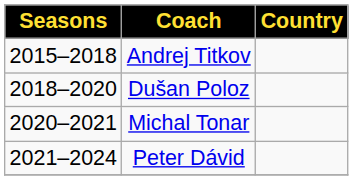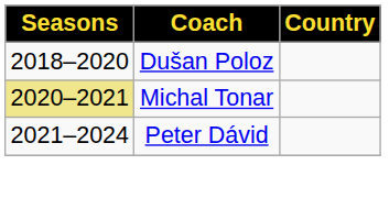 <table class="wikitable" style="text-align: center">
 <tr>
 <th style="color:#FFE033; background:#000000">Seasons</th>
 <th style="color:#FFE033; background:#000000">Coach</th>
 <th style="color:#FFE033; background:#000000">Country</th>
 </tr>
 <tr>
-<td style="text-align: center">2015–2018</td>
-<td style="text-align: center"><a href='#'>Andrej Titkov</a></td>
-<td style="text-align: center"></td>
-</tr>
-<tr>
 <td style="text-align: center">2018–2020</td>
 <td style="text-align: center"><a href='#'>Dušan Poloz</a></td>
 <td style="text-align: center"></td>
 </tr>
 <tr>
-<td style="text-align: center">2020–2021</td>
+<td style="background: khaki; text-align: center">2020–2021</td>
 <td style="text-align: center"><a href='#'>Michal Tonar</a></td>
 <td style="text-align: center"></td>
 </tr>
 <tr>
 <td style="text-align: center">2021–2024</td>
 <td style="text-align: center"><a href='#'>Peter Dávid</a></td>
 <td style="text-align: center"></td>
 </tr>
 <tr>
 </tr>
 </table>
